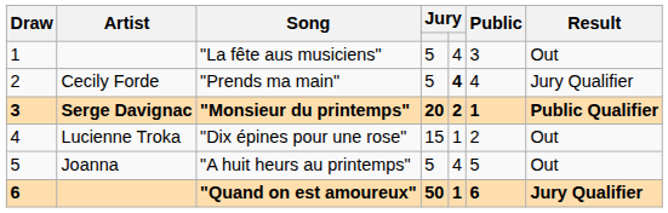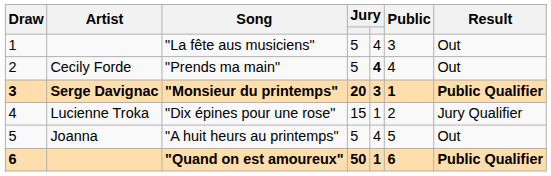 <table class="sortable wikitable" style="margin: 1em auto 1em auto; text-align:left">
 <tr>
 <th rowspan="2">Draw</th>
 <th rowspan="2">Artist</th>
 <th rowspan="2">Song</th>
 <th colspan="2">Jury</th>
 <th rowspan="2">Public</th>
 <th rowspan="2">Result</th>
 </tr>
 <tr>
 <th><small></small></th>
 <th><small></small></th>
 </tr>
 <tr>
 <td>1</td>
 <td></td>
 <td>"La fête aus musiciens"</td>
 <td>5</td>
 <td>4</td>
 <td>3</td>
 <td>Out</td>
 </tr>
 <tr>
 <td>2</td>
 <td>Cecily Forde</td>
 <td>"Prends ma main"</td>
 <td>5</td>
 <td><strong>4</strong></td>
 <td>4</td>
-<td>Jury Qualifier</td>
+<td>Out</td>
 </tr>
 <tr style="font-weight:bold; background:navajowhite;">
 <td>3</td>
 <td>Serge Davignac</td>
 <td>"Monsieur du printemps"</td>
 <td>20</td>
-<td>2</td>
+<td>3</td>
 <td>1</td>
 <td>Public Qualifier</td>
 </tr>
 <tr>
 <td>4</td>
 <td>Lucienne Troka</td>
 <td>"Dix épines pour une rose"</td>
 <td>15</td>
 <td>1</td>
 <td>2</td>
-<td>Out</td>
+<td>Jury Qualifier</td>
 </tr>
 <tr>
 <td>5</td>
 <td>Joanna</td>
 <td>"A huit heurs au printemps"</td>
 <td>5</td>
 <td>4</td>
 <td>5</td>
 <td>Out</td>
 </tr>
 <tr style="font-weight:bold; background:navajowhite;">
 <td>6</td>
 <td></td>
 <td>"Quand on est amoureux"</td>
 <td>50</td>
 <td>1</td>
 <td>6</td>
-<td>Jury Qualifier</td>
+<td>Public Qualifier</td>
 </tr>
 </table>
